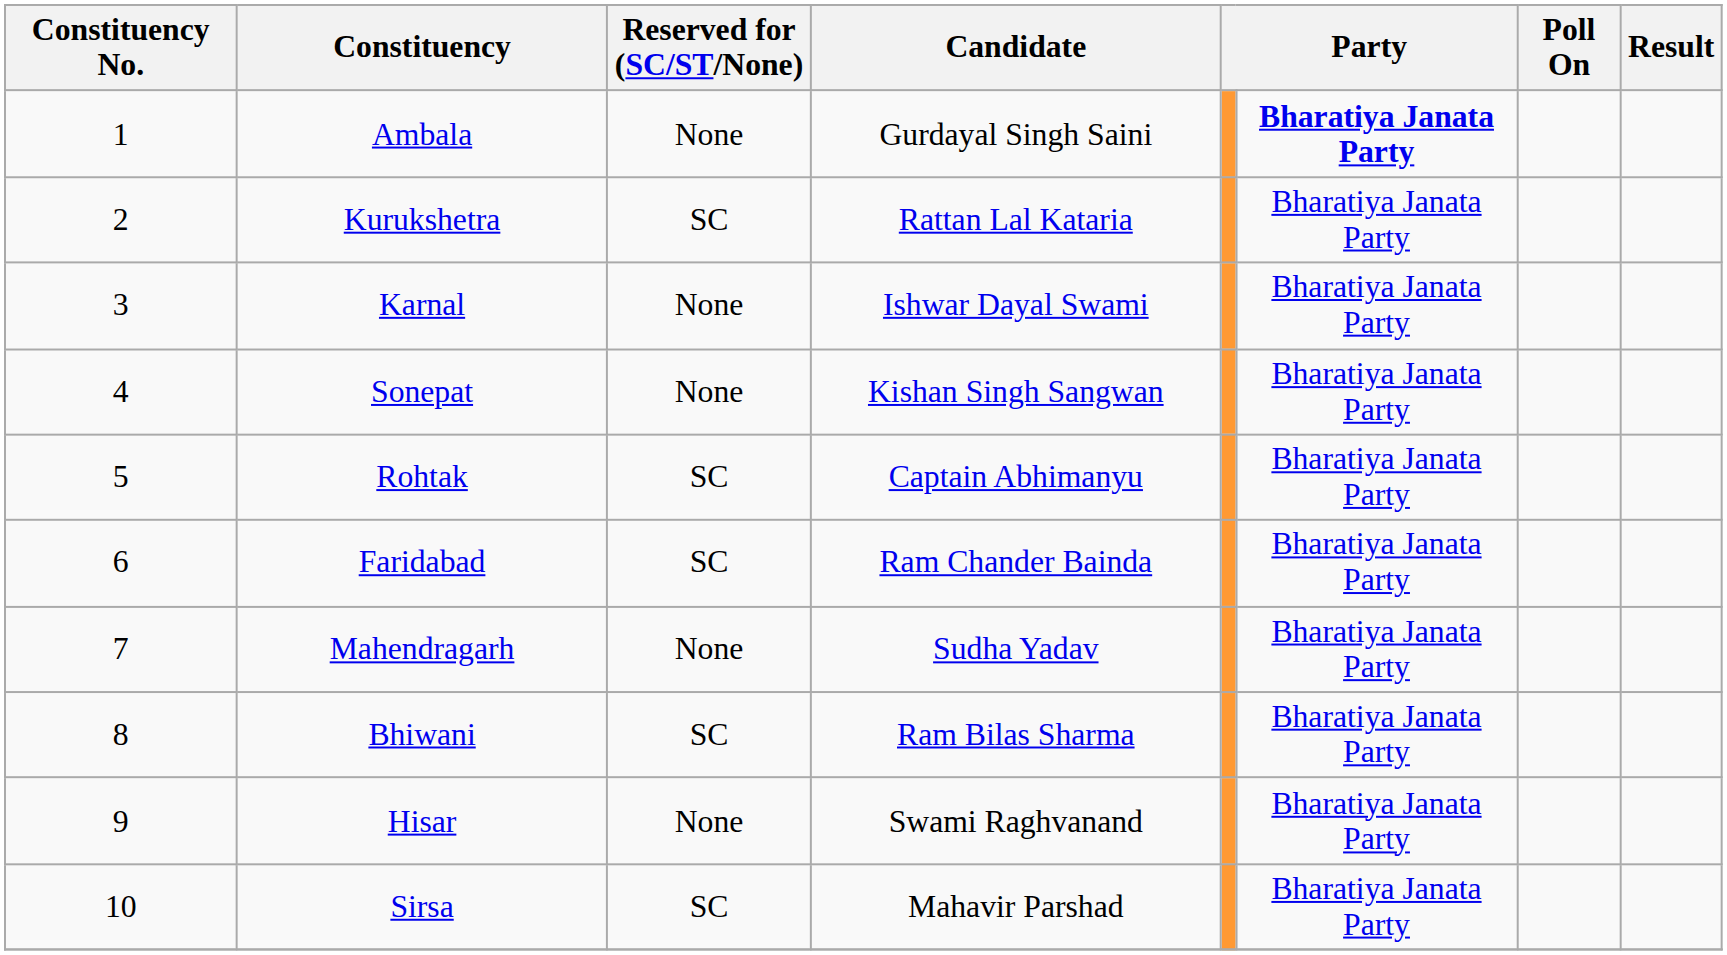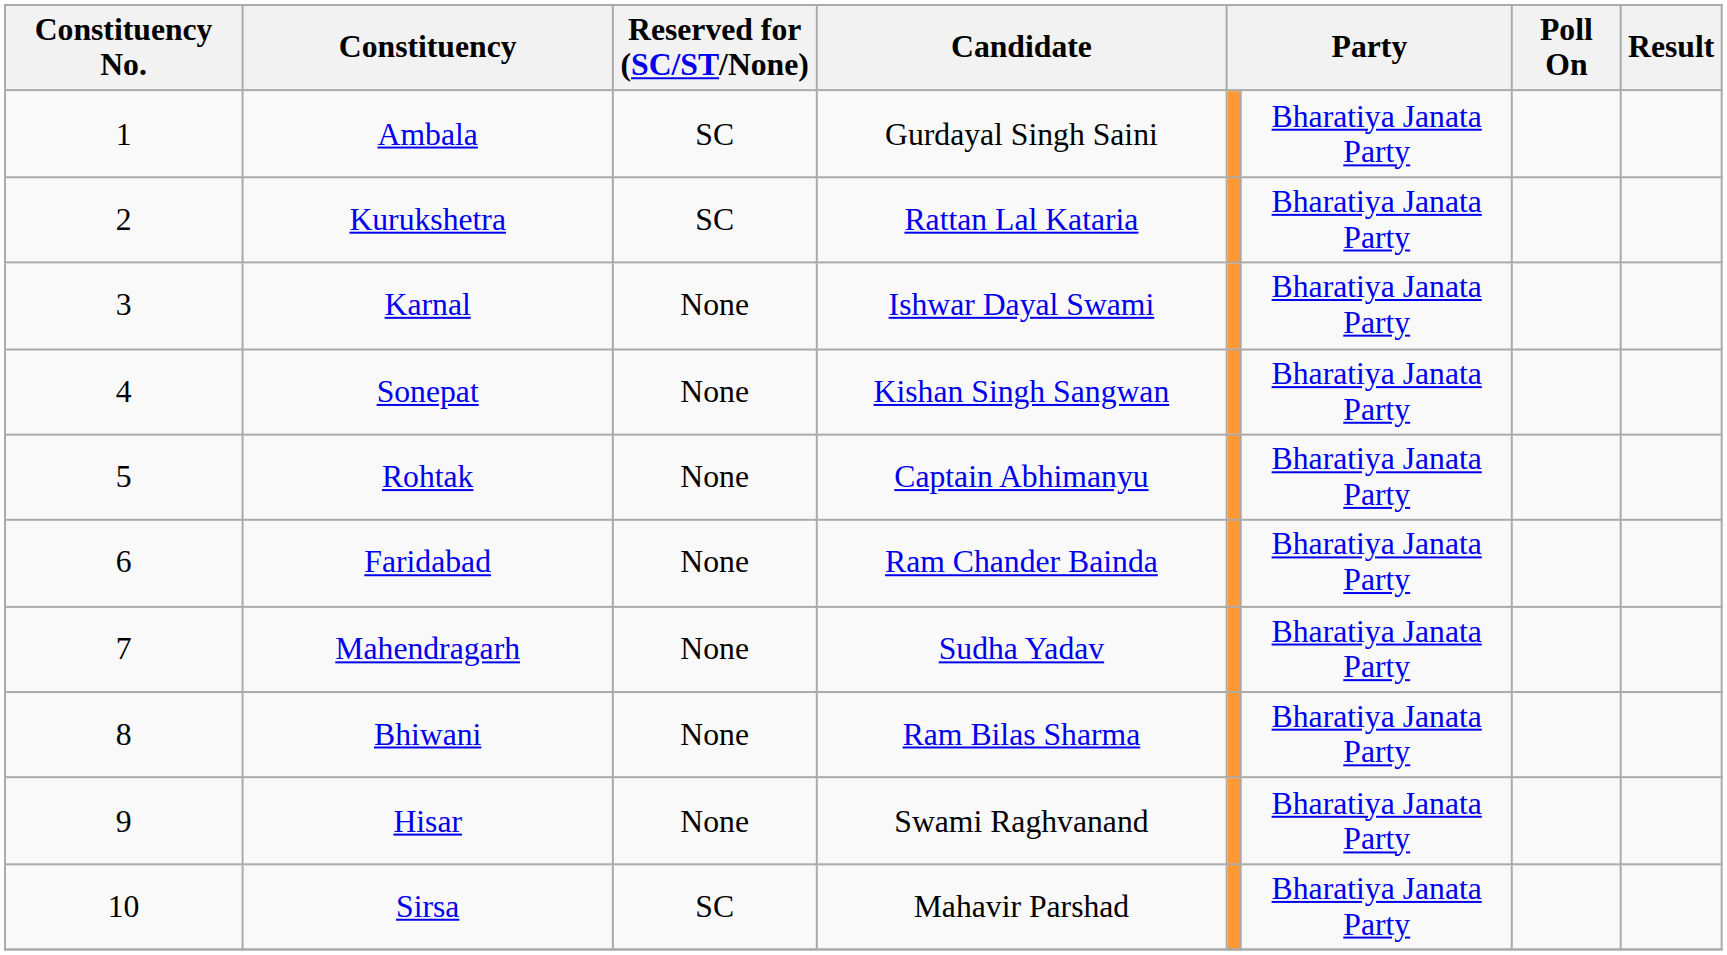 <table class="wikitable sortable" style="text-align:center">
 <tr>
 <th>Constituency No.</th>
 <th style="width:180px;">Constituency</th>
 <th>Reserved for<br>(<a href='#'>SC/ST</a>/None)</th>
 <th style="width:200px;">Candidate</th>
 <th colspan="2">Party</th>
 <th>Poll On</th>
 <th>Result</th>
 </tr>
 <tr>
 <td>1</td>
 <td><a href='#'>Ambala</a></td>
-<td>None</td>
+<td>SC</td>
 <td>Gurdayal Singh Saini</td>
 <td bgcolor=#FF9933></td>
-<td><strong><a href='#'>Bharatiya Janata Party</a></strong></td>
+<td><a href='#'>Bharatiya Janata Party</a></td>
 <td></td>
 <td></td>
 </tr>
 <tr>
 <td>2</td>
 <td><a href='#'>Kurukshetra</a></td>
 <td>SC</td>
 <td><a href='#'>Rattan Lal Kataria</a></td>
 <td bgcolor=#FF9933></td>
 <td><a href='#'>Bharatiya Janata Party</a></td>
 <td></td>
 <td></td>
 </tr>
 <tr>
 <td>3</td>
 <td><a href='#'>Karnal</a></td>
 <td>None</td>
 <td><a href='#'>Ishwar Dayal Swami</a></td>
 <td bgcolor=#FF9933></td>
 <td><a href='#'>Bharatiya Janata Party</a></td>
 <td></td>
 <td></td>
 </tr>
 <tr>
 <td>4</td>
 <td><a href='#'>Sonepat</a></td>
 <td>None</td>
 <td><a href='#'>Kishan Singh Sangwan</a></td>
 <td bgcolor=#FF9933></td>
 <td><a href='#'>Bharatiya Janata Party</a></td>
 <td></td>
 <td></td>
 </tr>
 <tr>
 <td>5</td>
 <td><a href='#'>Rohtak</a></td>
-<td>SC</td>
+<td>None</td>
 <td><a href='#'>Captain Abhimanyu</a></td>
 <td bgcolor=#FF9933></td>
 <td><a href='#'>Bharatiya Janata Party</a></td>
 <td></td>
 <td></td>
 </tr>
 <tr>
 <td>6</td>
 <td><a href='#'>Faridabad</a></td>
-<td>SC</td>
+<td>None</td>
 <td><a href='#'>Ram Chander Bainda</a></td>
 <td bgcolor=#FF9933></td>
 <td><a href='#'>Bharatiya Janata Party</a></td>
 <td></td>
 <td></td>
 </tr>
 <tr>
 <td>7</td>
 <td><a href='#'>Mahendragarh</a></td>
 <td>None</td>
 <td><a href='#'>Sudha Yadav</a></td>
 <td bgcolor=#FF9933></td>
 <td><a href='#'>Bharatiya Janata Party</a></td>
 <td></td>
 <td></td>
 </tr>
 <tr>
 <td>8</td>
 <td><a href='#'>Bhiwani</a></td>
-<td>SC</td>
+<td>None</td>
 <td><a href='#'>Ram Bilas Sharma</a></td>
 <td bgcolor=#FF9933></td>
 <td><a href='#'>Bharatiya Janata Party</a></td>
 <td></td>
 <td></td>
 </tr>
 <tr>
 <td>9</td>
 <td><a href='#'>Hisar</a></td>
 <td>None</td>
 <td>Swami Raghvanand</td>
 <td bgcolor=#FF9933></td>
 <td><a href='#'>Bharatiya Janata Party</a></td>
 <td></td>
 <td></td>
 </tr>
 <tr>
 <td>10</td>
 <td><a href='#'>Sirsa</a></td>
 <td>SC</td>
 <td>Mahavir Parshad</td>
 <td bgcolor=#FF9933></td>
 <td><a href='#'>Bharatiya Janata Party</a></td>
 <td></td>
 <td></td>
 </tr>
 <tr>
 </tr>
 </table>
